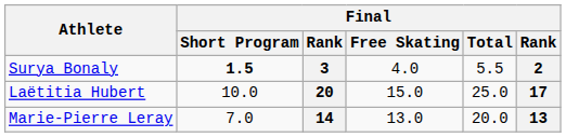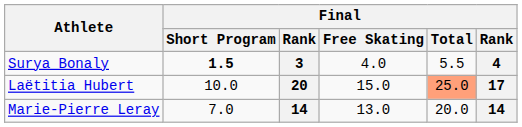 <table class="wikitable" style="font-size:90%">
 <tr>
 <th rowspan="2">Athlete</th>
 <th colspan="9">Final</th>
 </tr>
 <tr>
 <th>Short Program</th>
 <th>Rank</th>
 <th>Free Skating</th>
 <th>Total</th>
 <th>Rank</th>
 </tr>
 <tr>
 <td><a href='#'>Surya Bonaly</a></td>
 <td align="center"><strong>1.5</strong></td>
 <th align="center">3</th>
 <td align="center">4.0</td>
 <td align="center">5.5</td>
-<th align="center">2</th>
+<th align="center">4</th>
 </tr>
 <tr>
 <td><a href='#'>Laëtitia Hubert</a></td>
 <td align="center">10.0</td>
 <th align="center">20</th>
 <td align="center">15.0</td>
-<td align="center">25.0</td>
+<td align="center" style="background: lightsalmon;">25.0</td>
 <th align="center">17</th>
 </tr>
 <tr>
 <td><a href='#'>Marie-Pierre Leray</a></td>
 <td align="center">7.0</td>
 <th align="center">14</th>
 <td align="center">13.0</td>
 <td align="center">20.0</td>
-<th align="center">13</th>
+<th align="center">14</th>
 </tr>
 </table>
